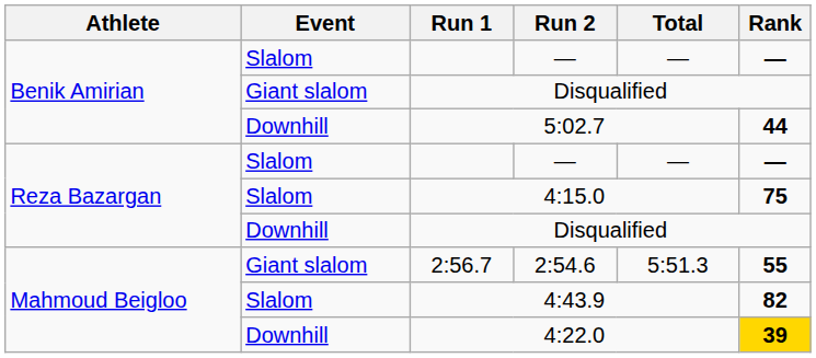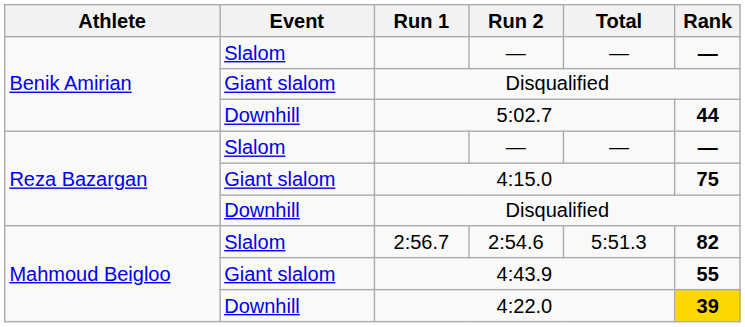 <table class="wikitable" width="60%" style="text-align:center; font-size:90%">
 <tr>
 <th width="25%">Athlete</th>
 <th width="18%">Event</th>
 <th width="11%">Run 1</th>
 <th width="11%">Run 2</th>
 <th width="13%">Total</th>
 <th width="6%">Rank</th>
 </tr>
 <tr>
 <td rowspan=3 align="left"><a href='#'>Benik Amirian</a></td>
 <td align="left"><a href='#'>Slalom</a></td>
 <td></td>
 <td>—</td>
 <td>—</td>
 <td><strong>—</strong></td>
 </tr>
 <tr>
 <td align="left"><a href='#'>Giant slalom</a></td>
 <td colspan=4>Disqualified</td>
 </tr>
 <tr>
 <td align="left"><a href='#'>Downhill</a></td>
 <td colspan=3>5:02.7</td>
 <td><strong>44</strong></td>
 </tr>
 <tr>
 <td rowspan=3 align="left"><a href='#'>Reza Bazargan</a></td>
 <td align="left"><a href='#'>Slalom</a></td>
 <td></td>
 <td>—</td>
 <td>—</td>
 <td><strong>—</strong></td>
 </tr>
 <tr>
-<td align="left"><a href='#'>Slalom</a></td>
+<td align="left"><a href='#'>Giant slalom</a></td>
 <td colspan=3>4:15.0</td>
 <td><strong>75</strong></td>
 </tr>
 <tr>
 <td align="left"><a href='#'>Downhill</a></td>
 <td colspan=4>Disqualified</td>
 </tr>
 <tr>
 <td rowspan=3 align="left"><a href='#'>Mahmoud Beigloo</a></td>
-<td align="left"><a href='#'>Giant slalom</a></td>
+<td align="left"><a href='#'>Slalom</a></td>
 <td>2:56.7</td>
 <td>2:54.6</td>
 <td>5:51.3</td>
-<td><strong>55</strong></td>
+<td><strong>82</strong></td>
 </tr>
 <tr>
-<td align="left"><a href='#'>Slalom</a></td>
+<td align="left"><a href='#'>Giant slalom</a></td>
 <td colspan=3>4:43.9</td>
-<td><strong>82</strong></td>
+<td><strong>55</strong></td>
 </tr>
 <tr>
 <td align="left"><a href='#'>Downhill</a></td>
 <td colspan=3>4:22.0</td>
 <td style="background: gold;"><strong>39</strong></td>
 </tr>
 </table>
